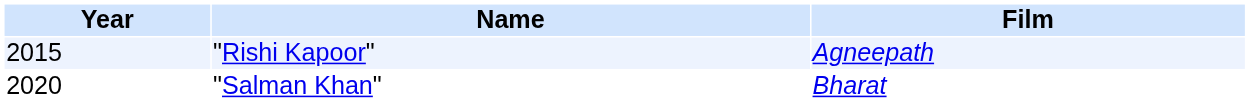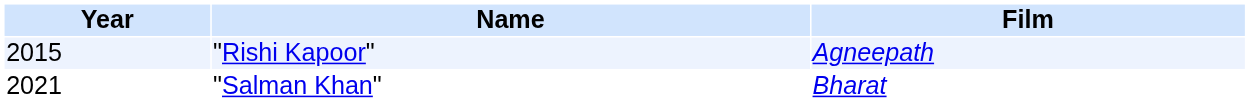 <table cellspacing="1" cellpadding="1" border="0" style="width:50%;">
 <tr style="background:#d1e4fd;">
 <th>Year</th>
 <th>Name</th>
 <th>Film</th>
 </tr>
 <tr style="background:#edf3fe;">
 <td>2015</td>
 <td>"<a href='#'>Rishi Kapoor</a>"</td>
 <td><em><a href='#'>Agneepath</a></em></td>
 </tr>
 <tr>
-<td>2020</td>
+<td>2021</td>
 <td>"<a href='#'>Salman Khan</a>"</td>
 <td><em><a href='#'>Bharat</a></em></td>
 </tr>
 </table>
